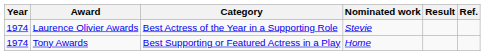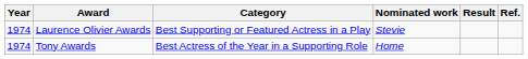 <table class="wikitable">
 <tr>
 <th>Year</th>
 <th>Award</th>
 <th>Category</th>
 <th>Nominated work</th>
 <th>Result</th>
 <th>Ref.</th>
 </tr>
 <tr>
 <td><a href='#'>1974</a></td>
 <td><a href='#'>Laurence Olivier Awards</a></td>
-<td><a href='#'>Best Actress of the Year in a Supporting Role</a></td>
+<td><a href='#'>Best Supporting or Featured Actress in a Play</a></td>
 <td><em><a href='#'>Stevie</a></em></td>
 <td></td>
 <td align="center"></td>
 </tr>
 <tr>
 <td><a href='#'>1974</a></td>
 <td><a href='#'>Tony Awards</a></td>
-<td><a href='#'>Best Supporting or Featured Actress in a Play</a></td>
+<td><a href='#'>Best Actress of the Year in a Supporting Role</a></td>
 <td><em><a href='#'>Home</a></em></td>
 <td></td>
 <td align="center"></td>
 </tr>
 </table>
